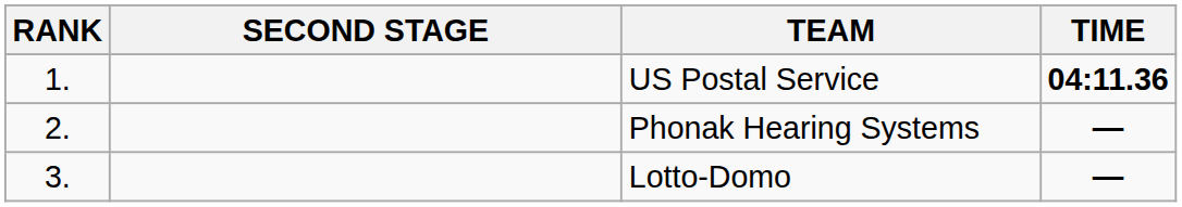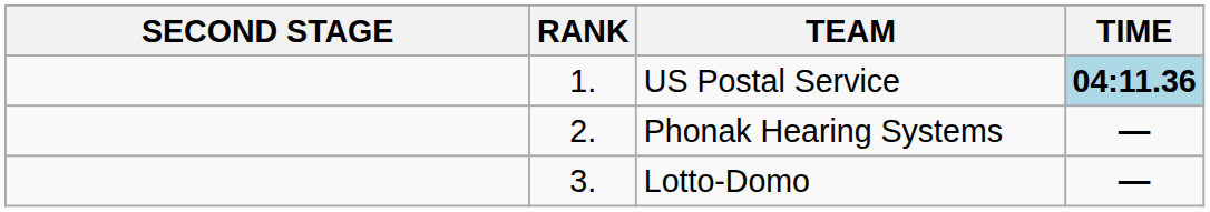 <table class="wikitable" style="font-size:95%;">
 <tr>
+<th align="left" style="width: 16em">SECOND STAGE</th>
 <th>RANK</th>
-<th align="left" style="width: 16em">SECOND STAGE</th>
 <th align="left" style="width: 13em">TEAM</th>
 <th>TIME</th>
 </tr>
 <tr>
+<td></td>
 <td align="center">1.</td>
-<td></td>
 <td>US Postal Service</td>
-<td align="center"><strong>04:11.36</strong></td>
+<td align="center" style="background: lightblue;"><strong>04:11.36</strong></td>
 </tr>
 <tr>
+<td></td>
 <td align="center">2.</td>
-<td></td>
 <td>Phonak Hearing Systems</td>
 <td align="center"><strong>—</strong></td>
 </tr>
 <tr>
+<td></td>
 <td align="center">3.</td>
-<td></td>
 <td>Lotto-Domo</td>
 <td align="center"><strong>—</strong></td>
 </tr>
 </table>
